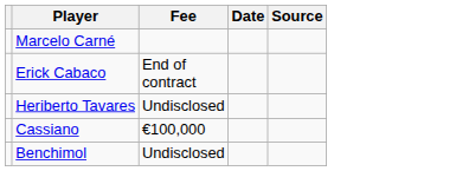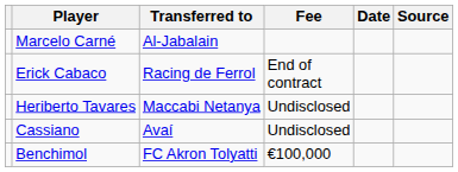 <table class="wikitable plainrowheaders sortable">
 <tr>
 <th></th>
 <th scope="col">Player</th>
+<th>Transferred to</th>
 <th style="width: 80px;">Fee</th>
 <th scope="col">Date</th>
 <th scope="col">Source</th>
 </tr>
 <tr>
 <td align="center"></td>
 <td> <a href='#'>Marcelo Carné</a></td>
+<td> <a href='#'>Al-Jabalain</a></td>
 <td></td>
 <td></td>
 <td></td>
 </tr>
 <tr>
 <td align="center"></td>
 <td> <a href='#'>Erick Cabaco</a></td>
+<td> <a href='#'>Racing de Ferrol</a></td>
 <td>End of contract</td>
 <td></td>
 <td></td>
 </tr>
 <tr>
 <td align="center"></td>
 <td> <a href='#'>Heriberto Tavares</a></td>
+<td> <a href='#'>Maccabi Netanya</a></td>
 <td>Undisclosed</td>
 <td></td>
 <td></td>
 </tr>
 <tr>
 <td align="center"></td>
 <td> <a href='#'>Cassiano</a></td>
-<td>€100,000</td>
+<td> <a href='#'>Avaí</a></td>
+<td>Undisclosed</td>
 <td></td>
 <td></td>
 </tr>
 <tr>
 <td align="center"></td>
 <td> <a href='#'>Benchimol</a></td>
-<td>Undisclosed</td>
+<td> <a href='#'>FC Akron Tolyatti</a></td>
+<td>€100,000</td>
 <td></td>
 <td></td>
 </tr>
 </table>
